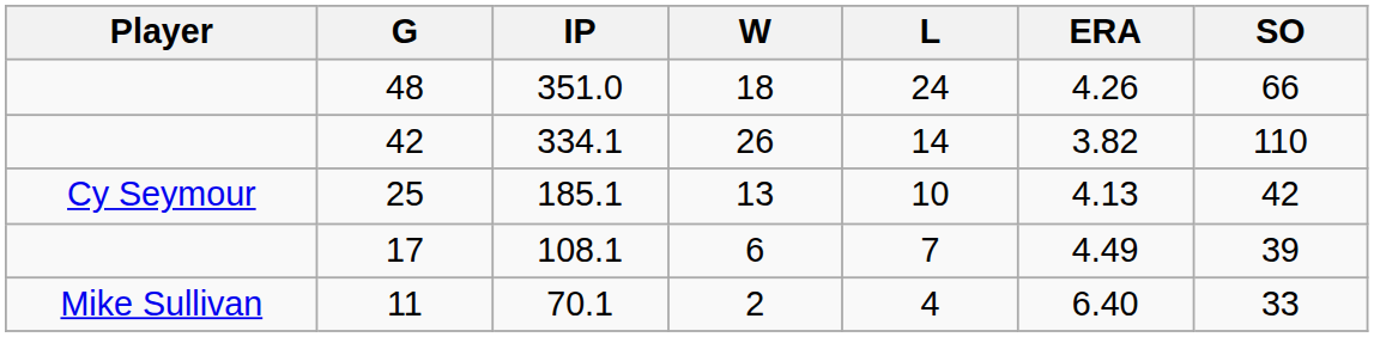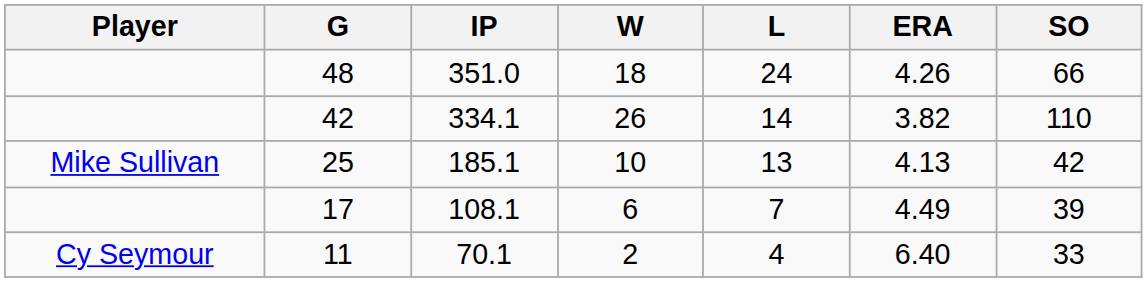 <table class="wikitable sortable">
 <tr>
 <th bgcolor="#DDDDFF" width="16%">Player</th>
 <th bgcolor="#DDDDFF" width="9%">G</th>
 <th bgcolor="#DDDDFF" width="9%">IP</th>
 <th bgcolor="#DDDDFF" width="9%">W</th>
 <th bgcolor="#DDDDFF" width="9%">L</th>
 <th bgcolor="#DDDDFF" width="9%">ERA</th>
 <th bgcolor="#DDDDFF" width="9%">SO</th>
 </tr>
 <tr align="center">
 <td></td>
 <td>48</td>
 <td>351.0</td>
 <td>18</td>
 <td>24</td>
 <td>4.26</td>
 <td>66</td>
 </tr>
 <tr align="center">
 <td></td>
 <td>42</td>
 <td>334.1</td>
 <td>26</td>
 <td>14</td>
 <td>3.82</td>
 <td>110</td>
 </tr>
 <tr align="center">
-<td><a href='#'>Cy Seymour</a></td>
+<td><a href='#'>Mike Sullivan</a></td>
 <td>25</td>
 <td>185.1</td>
+<td>10</td>
 <td>13</td>
-<td>10</td>
 <td>4.13</td>
 <td>42</td>
 </tr>
 <tr align=center>
 <td></td>
 <td>17</td>
 <td>108.1</td>
 <td>6</td>
 <td>7</td>
 <td>4.49</td>
 <td>39</td>
 </tr>
 <tr align="center">
-<td><a href='#'>Mike Sullivan</a></td>
+<td><a href='#'>Cy Seymour</a></td>
 <td>11</td>
 <td>70.1</td>
 <td>2</td>
 <td>4</td>
 <td>6.40</td>
 <td>33</td>
 </tr>
 </table>
